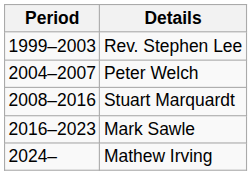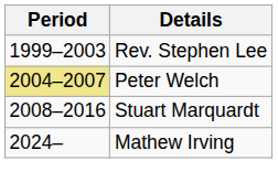 <table class="wikitable">
 <tr>
 <th>Period</th>
 <th>Details</th>
 </tr>
 <tr>
 <td>1999–2003</td>
 <td>Rev. Stephen Lee</td>
 </tr>
 <tr>
-<td>2004–2007</td>
+<td style="background: khaki;">2004–2007</td>
 <td>Peter Welch</td>
 </tr>
 <tr>
 <td>2008–2016</td>
 <td>Stuart Marquardt</td>
 </tr>
 <tr>
-<td>2016–2023</td>
-<td>Mark Sawle</td>
-</tr>
-<tr>
 <td>2024–</td>
 <td>Mathew Irving</td>
 </tr>
 </table>
